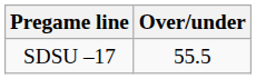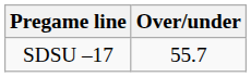 <table class="wikitable">
 <tr align="center">
 <th style=>Pregame line</th>
 <th style=>Over/under</th>
 </tr>
 <tr align="center">
 <td>SDSU –17</td>
-<td>55.5</td>
+<td>55.7</td>
 </tr>
 </table>
